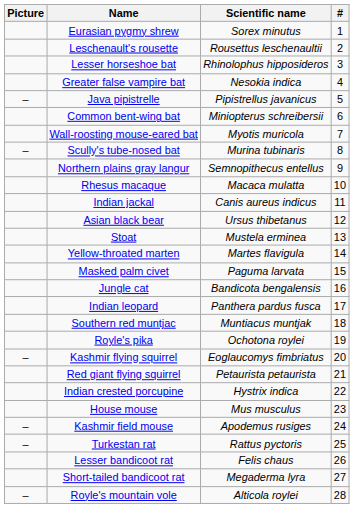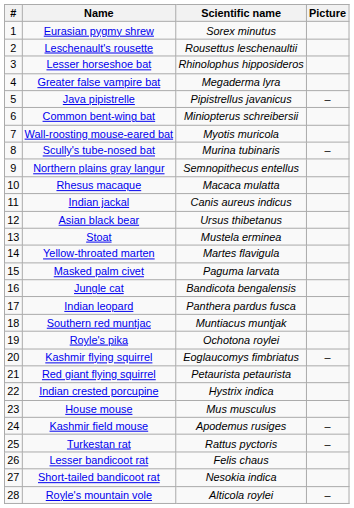 <table class="wikitable" style="text-align: center; width=25%; font-size: 11px">
 <tr>
-<th>Picture</th>
+<th>#</th>
 <th>Name</th>
 <th>Scientific name</th>
-<th>#</th>
+<th>Picture</th>
 </tr>
 <tr>
-<td></td>
+<td>1</td>
 <td><a href='#'>Eurasian pygmy shrew</a></td>
 <td><em>Sorex minutus</em></td>
-<td>1</td>
+<td></td>
 </tr>
 <tr>
-<td></td>
+<td>2</td>
 <td><a href='#'>Leschenault's rousette</a></td>
 <td><em>Rousettus leschenaultii</em></td>
-<td>2</td>
+<td></td>
 </tr>
 <tr>
-<td></td>
+<td>3</td>
 <td><a href='#'>Lesser horseshoe bat</a></td>
 <td><em>Rhinolophus hipposideros</em></td>
-<td>3</td>
+<td></td>
 </tr>
 <tr>
+<td>4</td>
+<td><a href='#'>Greater false vampire bat</a></td>
+<td><em>Megaderma lyra</em></td>
 <td></td>
-<td><a href='#'>Greater false vampire bat</a></td>
-<td><em>Nesokia indica</em></td>
-<td>4</td>
 </tr>
 <tr>
-<td>–</td>
+<td>5</td>
 <td><a href='#'>Java pipistrelle</a></td>
 <td><em>Pipistrellus javanicus</em></td>
-<td>5</td>
+<td>–</td>
 </tr>
 <tr>
-<td></td>
+<td>6</td>
 <td><a href='#'>Common bent-wing bat</a></td>
 <td><em>Miniopterus schreibersii</em></td>
-<td>6</td>
+<td></td>
 </tr>
 <tr>
-<td></td>
+<td>7</td>
 <td><a href='#'>Wall-roosting mouse-eared bat</a></td>
 <td><em>Myotis muricola</em></td>
-<td>7</td>
+<td></td>
 </tr>
 <tr>
-<td>–</td>
+<td>8</td>
 <td><a href='#'>Scully's tube-nosed bat</a></td>
 <td><em>Murina tubinaris</em></td>
-<td>8</td>
+<td>–</td>
 </tr>
 <tr>
-<td></td>
+<td>9</td>
 <td><a href='#'>Northern plains gray langur</a></td>
 <td><em>Semnopithecus entellus</em></td>
-<td>9</td>
+<td></td>
 </tr>
 <tr>
-<td></td>
+<td>10</td>
 <td><a href='#'>Rhesus macaque</a></td>
 <td><em>Macaca mulatta</em></td>
-<td>10</td>
+<td></td>
 </tr>
 <tr>
-<td></td>
+<td>11</td>
 <td><a href='#'>Indian jackal</a></td>
 <td><em>Canis aureus indicus</em></td>
-<td>11</td>
+<td></td>
 </tr>
 <tr>
-<td></td>
+<td>12</td>
 <td><a href='#'>Asian black bear</a></td>
 <td><em>Ursus thibetanus</em></td>
-<td>12</td>
+<td></td>
 </tr>
 <tr>
-<td></td>
+<td>13</td>
 <td><a href='#'>Stoat</a></td>
 <td><em>Mustela erminea</em></td>
-<td>13</td>
+<td></td>
 </tr>
 <tr>
-<td></td>
+<td>14</td>
 <td><a href='#'>Yellow-throated marten</a></td>
 <td><em>Martes flavigula</em></td>
-<td>14</td>
+<td></td>
 </tr>
 <tr>
-<td></td>
+<td>15</td>
 <td><a href='#'>Masked palm civet</a></td>
 <td><em>Paguma larvata</em></td>
-<td>15</td>
+<td></td>
 </tr>
 <tr>
-<td></td>
+<td>16</td>
 <td><a href='#'>Jungle cat</a></td>
 <td><em>Bandicota bengalensis</em></td>
-<td>16</td>
+<td></td>
 </tr>
 <tr>
-<td></td>
+<td>17</td>
 <td><a href='#'>Indian leopard</a></td>
 <td><em>Panthera pardus fusca</em></td>
-<td>17</td>
+<td></td>
 </tr>
 <tr>
-<td></td>
+<td>18</td>
 <td><a href='#'>Southern red muntjac</a></td>
 <td><em>Muntiacus muntjak</em></td>
-<td>18</td>
+<td></td>
 </tr>
 <tr>
-<td></td>
+<td>19</td>
 <td><a href='#'>Royle's pika</a></td>
 <td><em>Ochotona roylei</em></td>
-<td>19</td>
+<td></td>
 </tr>
 <tr>
-<td>–</td>
+<td>20</td>
 <td><a href='#'>Kashmir flying squirrel</a></td>
 <td><em>Eoglaucomys fimbriatus</em></td>
-<td>20</td>
+<td>–</td>
 </tr>
 <tr>
-<td></td>
+<td>21</td>
 <td><a href='#'>Red giant flying squirrel</a></td>
 <td><em>Petaurista petaurista</em></td>
-<td>21</td>
+<td></td>
 </tr>
 <tr>
-<td></td>
+<td>22</td>
 <td><a href='#'>Indian crested porcupine</a></td>
 <td><em>Hystrix indica</em></td>
-<td>22</td>
+<td></td>
 </tr>
 <tr>
-<td></td>
+<td>23</td>
 <td><a href='#'>House mouse</a></td>
 <td><em>Mus musculus</em></td>
-<td>23</td>
+<td></td>
 </tr>
 <tr>
-<td>–</td>
+<td>24</td>
 <td><a href='#'>Kashmir field mouse</a></td>
 <td><em>Apodemus rusiges</em></td>
-<td>24</td>
+<td>–</td>
 </tr>
 <tr>
-<td>–</td>
+<td>25</td>
 <td><a href='#'>Turkestan rat</a></td>
 <td><em>Rattus pyctoris</em></td>
-<td>25</td>
+<td>–</td>
 </tr>
 <tr>
-<td></td>
+<td>26</td>
 <td><a href='#'>Lesser bandicoot rat</a></td>
 <td><em>Felis chaus</em></td>
-<td>26</td>
+<td></td>
 </tr>
 <tr>
+<td>27</td>
+<td><a href='#'>Short-tailed bandicoot rat</a></td>
+<td><em>Nesokia indica</em></td>
 <td></td>
-<td><a href='#'>Short-tailed bandicoot rat</a></td>
-<td><em>Megaderma lyra</em></td>
-<td>27</td>
 </tr>
 <tr>
-<td>–</td>
+<td>28</td>
 <td><a href='#'>Royle's mountain vole</a></td>
 <td><em>Alticola roylei</em></td>
-<td>28</td>
+<td>–</td>
 </tr>
 </table>
